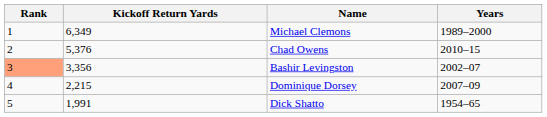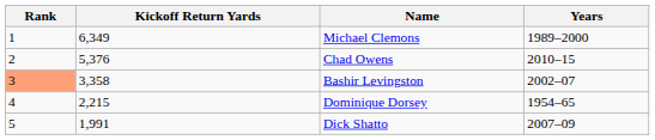 <table class="wikitable" style="width:60%; text-align:left; border-collapse:collapse;">
 <tr>
 <th>Rank</th>
 <th>Kickoff Return Yards</th>
 <th>Name</th>
 <th>Years</th>
 </tr>
 <tr>
 <td>1</td>
 <td>6,349</td>
 <td><a href='#'>Michael Clemons</a></td>
 <td>1989–2000</td>
 </tr>
 <tr>
 <td>2</td>
 <td>5,376</td>
 <td><a href='#'>Chad Owens</a></td>
 <td>2010–15</td>
 </tr>
 <tr>
 <td style="background: lightsalmon;">3</td>
-<td>3,356</td>
+<td>3,358</td>
 <td><a href='#'>Bashir Levingston</a></td>
 <td>2002–07</td>
 </tr>
 <tr>
 <td>4</td>
 <td>2,215</td>
 <td><a href='#'>Dominique Dorsey</a></td>
-<td>2007–09</td>
+<td>1954–65</td>
 </tr>
 <tr>
 <td>5</td>
 <td>1,991</td>
 <td><a href='#'>Dick Shatto</a></td>
-<td>1954–65</td>
+<td>2007–09</td>
 </tr>
 </table>
